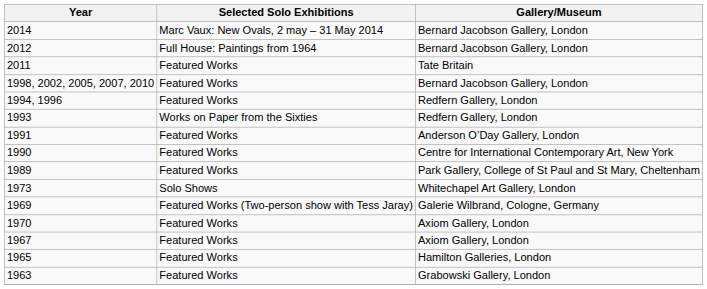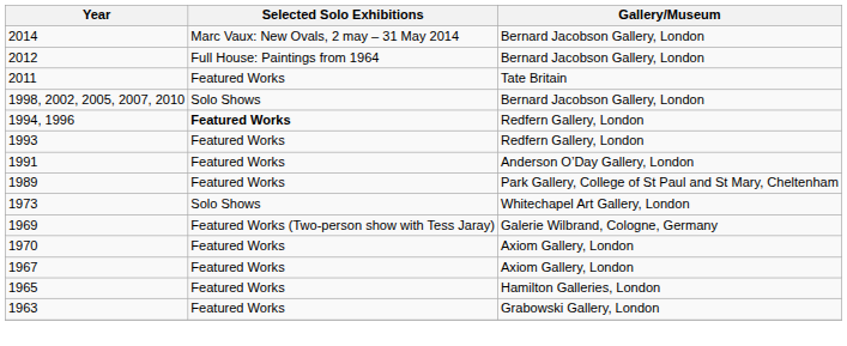 <table class="wikitable">
 <tr>
 <th>Year</th>
 <th>Selected Solo Exhibitions</th>
 <th>Gallery/Museum</th>
 </tr>
 <tr>
 <td>2014</td>
 <td>Marc Vaux: New Ovals, 2 may – 31 May 2014</td>
 <td>Bernard Jacobson Gallery, London</td>
 </tr>
 <tr>
 <td>2012</td>
 <td>Full House: Paintings from 1964</td>
 <td>Bernard Jacobson Gallery, London</td>
 </tr>
 <tr>
 <td>2011</td>
 <td>Featured Works</td>
 <td>Tate Britain</td>
 </tr>
 <tr>
 <td>1998, 2002, 2005, 2007, 2010</td>
-<td>Featured Works</td>
+<td>Solo Shows</td>
 <td>Bernard Jacobson Gallery, London</td>
 </tr>
 <tr>
 <td>1994, 1996</td>
-<td>Featured Works</td>
+<td><strong>Featured Works</strong></td>
 <td>Redfern Gallery, London</td>
 </tr>
 <tr>
 <td>1993</td>
-<td>Works on Paper from the Sixties</td>
+<td>Featured Works</td>
 <td>Redfern Gallery, London</td>
 </tr>
 <tr>
 <td>1991</td>
 <td>Featured Works</td>
 <td>Anderson O’Day Gallery, London</td>
-</tr>
-<tr>
-<td>1990</td>
-<td>Featured Works</td>
-<td>Centre for International Contemporary Art, New York</td>
 </tr>
 <tr>
 <td>1989</td>
 <td>Featured Works</td>
 <td>Park Gallery, College of St Paul and St Mary, Cheltenham</td>
 </tr>
 <tr>
 <td>1973</td>
 <td>Solo Shows</td>
 <td>Whitechapel Art Gallery, London</td>
 </tr>
 <tr>
 <td>1969</td>
 <td>Featured Works (Two-person show with Tess Jaray)</td>
 <td>Galerie Wilbrand, Cologne, Germany</td>
 </tr>
 <tr>
 <td>1970</td>
 <td>Featured Works</td>
 <td>Axiom Gallery, London</td>
 </tr>
 <tr>
 <td>1967</td>
 <td>Featured Works</td>
 <td>Axiom Gallery, London</td>
 </tr>
 <tr>
 <td>1965</td>
 <td>Featured Works</td>
 <td>Hamilton Galleries, London</td>
 </tr>
 <tr>
 <td>1963</td>
 <td>Featured Works</td>
 <td>Grabowski Gallery, London</td>
 </tr>
 <tr>
 </tr>
 </table>
